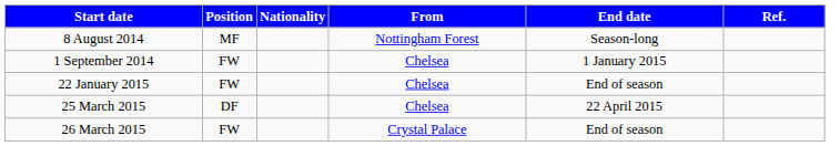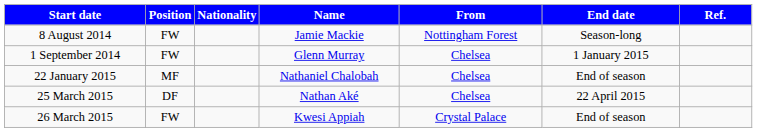 <table class="wikitable" style="text-align:center; font-size:90%">
 <tr>
 <th style="background:#00f; color:white; width:200px;">Start date</th>
 <th style="background:#00f; color:white; width:50px;">Position</th>
 <th style="background:#00f; color:white; width:50px;">Nationality</th>
+<th style="background:#00f; color:white; width:200px;">Name</th>
 <th style="background:#00f; color:white; width:200px;">From</th>
 <th style="background:#00f; color:white; width:200px;">End date</th>
 <th style="background:#00f; color:white; width:100px;">Ref.</th>
 </tr>
 <tr>
 <td>8 August 2014</td>
-<td>MF</td>
+<td>FW</td>
 <td></td>
+<td><a href='#'>Jamie Mackie</a></td>
 <td><a href='#'>Nottingham Forest</a></td>
 <td>Season-long</td>
 <td></td>
 </tr>
 <tr>
 <td>1 September 2014</td>
 <td>FW</td>
 <td></td>
+<td><a href='#'>Glenn Murray</a></td>
 <td><a href='#'>Chelsea</a></td>
 <td>1 January 2015</td>
 <td></td>
 </tr>
 <tr>
 <td>22 January 2015</td>
-<td>FW</td>
+<td>MF</td>
 <td></td>
+<td><a href='#'>Nathaniel Chalobah</a></td>
 <td><a href='#'>Chelsea</a></td>
 <td>End of season</td>
 <td></td>
 </tr>
 <tr>
 <td>25 March 2015</td>
 <td>DF</td>
 <td></td>
+<td><a href='#'>Nathan Aké</a></td>
 <td><a href='#'>Chelsea</a></td>
 <td>22 April 2015</td>
 <td></td>
 </tr>
 <tr>
 <td>26 March 2015</td>
 <td>FW</td>
 <td></td>
+<td><a href='#'>Kwesi Appiah</a></td>
 <td><a href='#'>Crystal Palace</a></td>
 <td>End of season</td>
 <td></td>
 </tr>
 </table>
